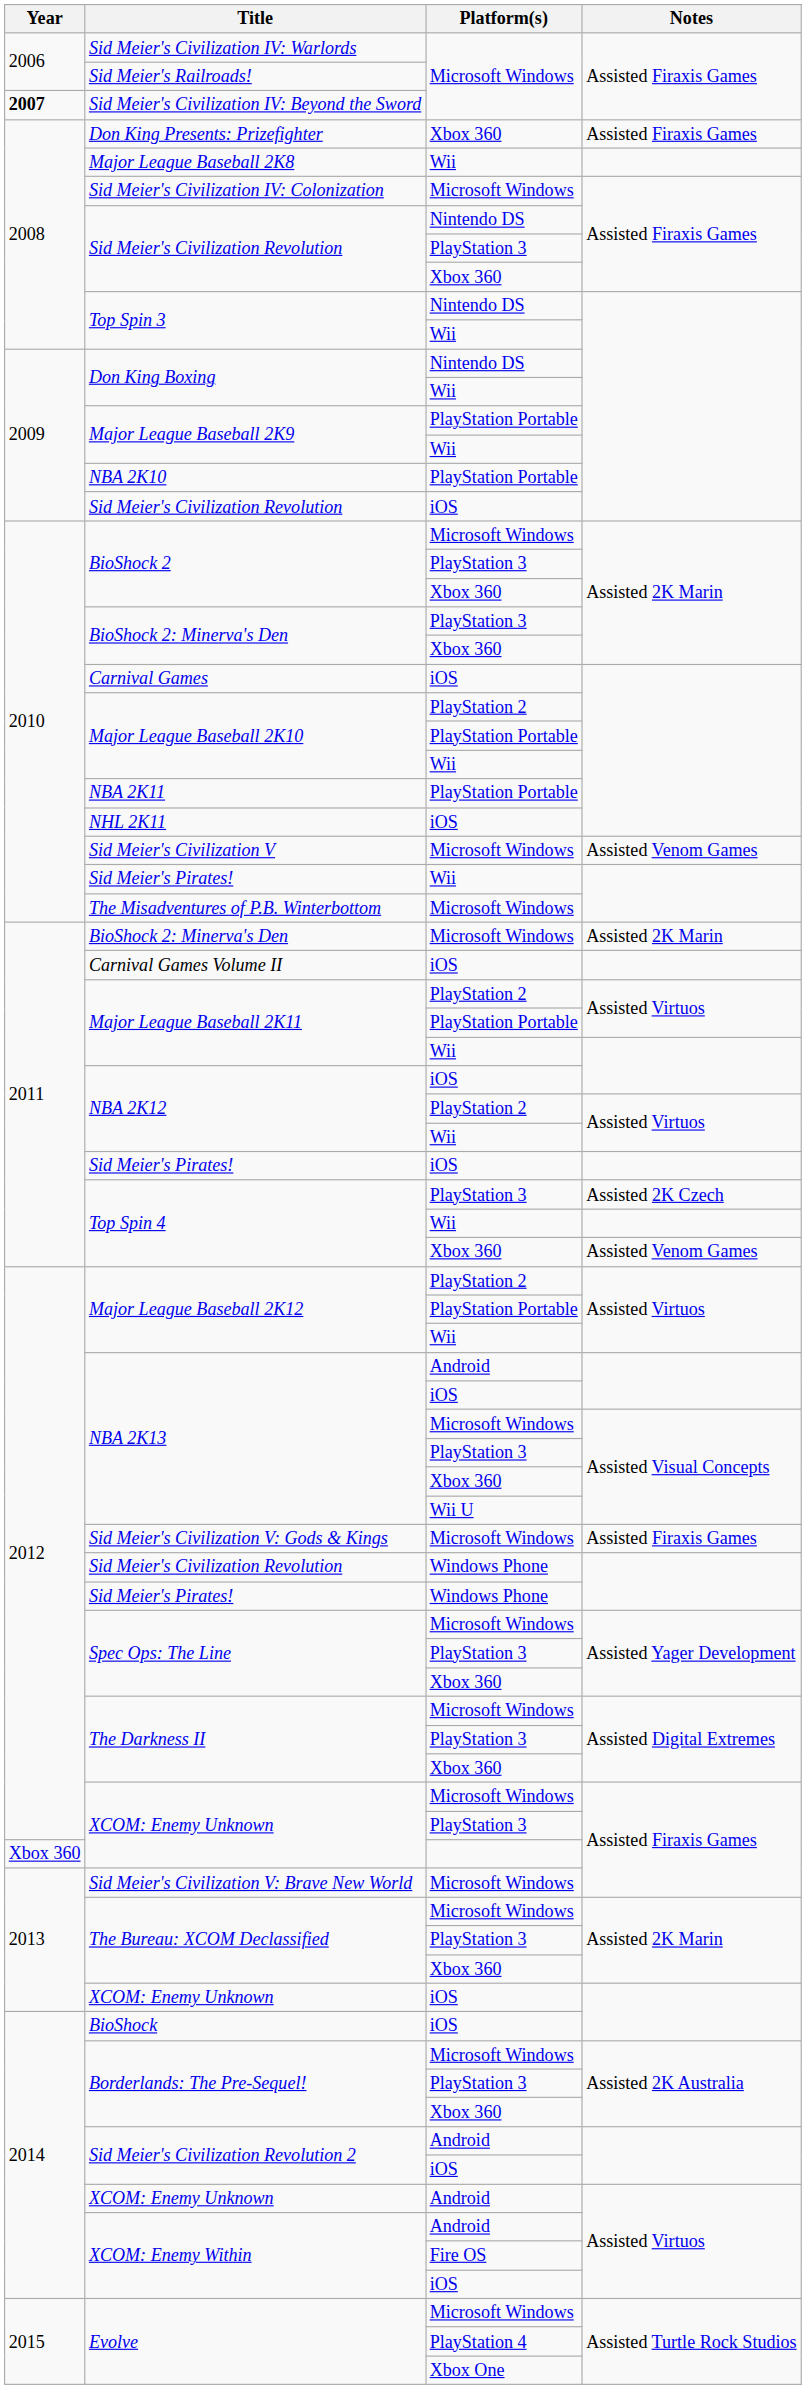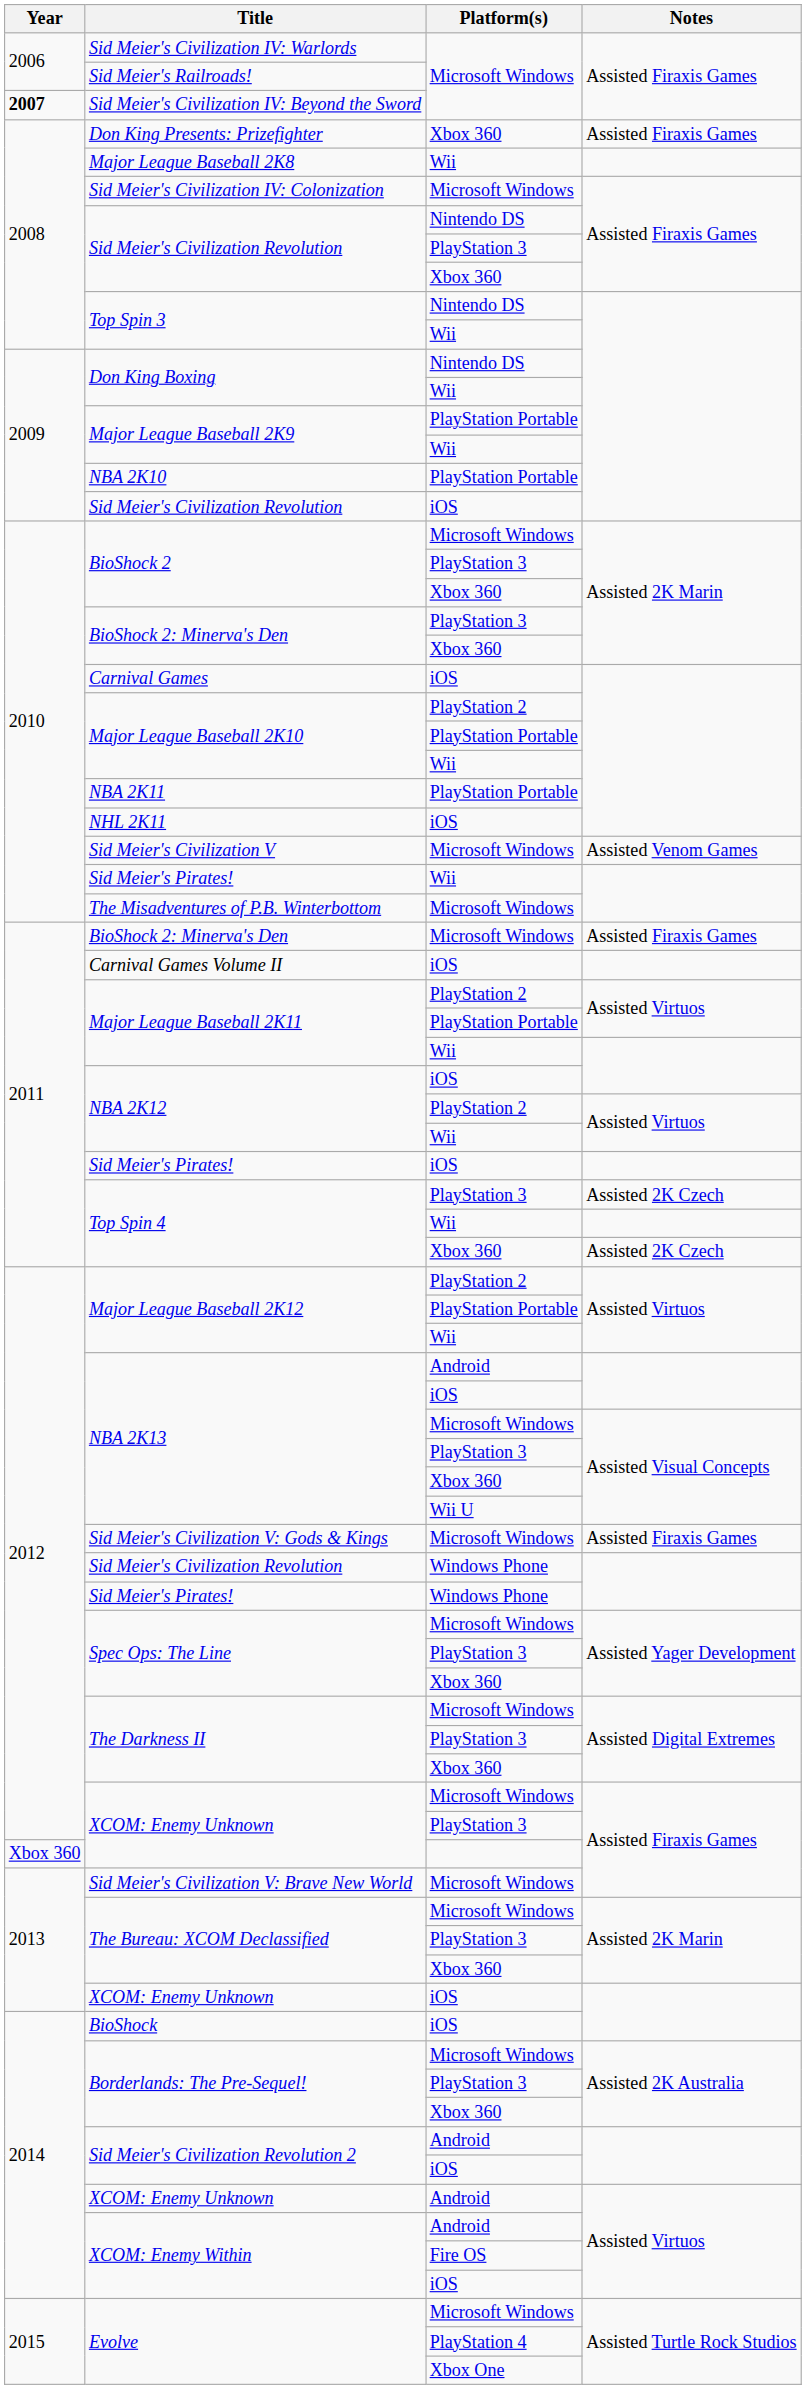 <table class="wikitable sortable">
 <tr>
 <th>Year</th>
 <th>Title</th>
 <th>Platform(s)</th>
 <th>Notes</th>
 </tr>
 <tr>
 <td rowspan="2">2006</td>
 <td><em><a href='#'>Sid Meier's Civilization IV: Warlords</a></em></td>
 <td rowspan="3"><a href='#'>Microsoft Windows</a></td>
 <td rowspan="3">Assisted <a href='#'>Firaxis Games</a></td>
 </tr>
 <tr>
 <td><em><a href='#'>Sid Meier's Railroads!</a></em></td>
 </tr>
 <tr>
 <td><strong>2007</strong></td>
 <td><em><a href='#'>Sid Meier's Civilization IV: Beyond the Sword</a></em></td>
 </tr>
 <tr>
 <td rowspan="8">2008</td>
 <td><em><a href='#'>Don King Presents: Prizefighter</a></em></td>
 <td><a href='#'>Xbox 360</a></td>
 <td>Assisted <a href='#'>Firaxis Games</a></td>
 </tr>
 <tr>
 <td><em><a href='#'>Major League Baseball 2K8</a></em></td>
 <td><a href='#'>Wii</a></td>
 <td></td>
 </tr>
 <tr>
 <td><a href='#'><em>Sid Meier's Civilization IV: Colonization</em></a></td>
 <td><a href='#'>Microsoft Windows</a></td>
 <td rowspan="4">Assisted <a href='#'>Firaxis Games</a></td>
 </tr>
 <tr>
 <td rowspan="3"><em><a href='#'>Sid Meier's Civilization Revolution</a></em></td>
 <td><a href='#'>Nintendo DS</a></td>
 </tr>
 <tr>
 <td><a href='#'>PlayStation 3</a></td>
 </tr>
 <tr>
 <td><a href='#'>Xbox 360</a></td>
 </tr>
 <tr>
 <td rowspan="2"><em><a href='#'>Top Spin 3</a></em></td>
 <td><a href='#'>Nintendo DS</a></td>
 <td rowspan="8"></td>
 </tr>
 <tr>
 <td><a href='#'>Wii</a></td>
 </tr>
 <tr>
 <td rowspan="6">2009</td>
 <td rowspan="2"><em><a href='#'>Don King Boxing</a></em></td>
 <td><a href='#'>Nintendo DS</a></td>
 </tr>
 <tr>
 <td><a href='#'>Wii</a></td>
 </tr>
 <tr>
 <td rowspan="2"><em><a href='#'>Major League Baseball 2K9</a></em></td>
 <td><a href='#'>PlayStation Portable</a></td>
 </tr>
 <tr>
 <td><a href='#'>Wii</a></td>
 </tr>
 <tr>
 <td><em><a href='#'>NBA 2K10</a></em></td>
 <td><a href='#'>PlayStation Portable</a></td>
 </tr>
 <tr>
 <td><em><a href='#'>Sid Meier's Civilization Revolution</a></em></td>
 <td><a href='#'>iOS</a></td>
 </tr>
 <tr>
 <td rowspan="14">2010</td>
 <td rowspan="3"><em><a href='#'>BioShock 2</a></em></td>
 <td><a href='#'>Microsoft Windows</a></td>
 <td rowspan="5">Assisted <a href='#'>2K Marin</a></td>
 </tr>
 <tr>
 <td><a href='#'>PlayStation 3</a></td>
 </tr>
 <tr>
 <td><a href='#'>Xbox 360</a></td>
 </tr>
 <tr>
 <td rowspan="2"><em><a href='#'>BioShock 2: Minerva's Den</a></em></td>
 <td><a href='#'>PlayStation 3</a></td>
 </tr>
 <tr>
 <td><a href='#'>Xbox 360</a></td>
 </tr>
 <tr>
 <td><em><a href='#'>Carnival Games</a></em></td>
 <td><a href='#'>iOS</a></td>
 <td rowspan="6"></td>
 </tr>
 <tr>
 <td rowspan="3"><em><a href='#'>Major League Baseball 2K10</a></em></td>
 <td><a href='#'>PlayStation 2</a></td>
 </tr>
 <tr>
 <td><a href='#'>PlayStation Portable</a></td>
 </tr>
 <tr>
 <td><a href='#'>Wii</a></td>
 </tr>
 <tr>
 <td><em><a href='#'>NBA 2K11</a></em></td>
 <td><a href='#'>PlayStation Portable</a></td>
 </tr>
 <tr>
 <td><em><a href='#'>NHL 2K11</a></em></td>
 <td><a href='#'>iOS</a></td>
 </tr>
 <tr>
 <td><em><a href='#'>Sid Meier's Civilization V</a></em></td>
 <td><a href='#'>Microsoft Windows</a></td>
 <td>Assisted <a href='#'>Venom Games</a></td>
 </tr>
 <tr>
 <td><em><a href='#'>Sid Meier's Pirates!</a></em></td>
 <td><a href='#'>Wii</a></td>
 <td rowspan="2"></td>
 </tr>
 <tr>
 <td><em><a href='#'>The Misadventures of P.B. Winterbottom</a></em></td>
 <td><a href='#'>Microsoft Windows</a></td>
 </tr>
 <tr>
 <td rowspan="12">2011</td>
 <td><em><a href='#'>BioShock 2: Minerva's Den</a></em></td>
 <td><a href='#'>Microsoft Windows</a></td>
-<td>Assisted <a href='#'>2K Marin</a></td>
+<td>Assisted <a href='#'>Firaxis Games</a></td>
 </tr>
 <tr>
 <td><em>Carnival Games Volume II</em></td>
 <td><a href='#'>iOS</a></td>
 <td></td>
 </tr>
 <tr>
 <td rowspan="3"><em><a href='#'>Major League Baseball 2K11</a></em></td>
 <td><a href='#'>PlayStation 2</a></td>
 <td rowspan="2">Assisted <a href='#'>Virtuos</a></td>
 </tr>
 <tr>
 <td><a href='#'>PlayStation Portable</a></td>
 </tr>
 <tr>
 <td><a href='#'>Wii</a></td>
 <td rowspan="2"></td>
 </tr>
 <tr>
 <td rowspan="3"><em><a href='#'>NBA 2K12</a></em></td>
 <td><a href='#'>iOS</a></td>
 </tr>
 <tr>
 <td><a href='#'>PlayStation 2</a></td>
 <td rowspan="2">Assisted <a href='#'>Virtuos</a></td>
 </tr>
 <tr>
 <td><a href='#'>Wii</a></td>
 </tr>
 <tr>
 <td><em><a href='#'>Sid Meier's Pirates!</a></em></td>
 <td><a href='#'>iOS</a></td>
 <td></td>
 </tr>
 <tr>
 <td rowspan="3"><em><a href='#'>Top Spin 4</a></em></td>
 <td><a href='#'>PlayStation 3</a></td>
 <td>Assisted <a href='#'>2K Czech</a></td>
 </tr>
 <tr>
 <td><a href='#'>Wii</a></td>
 <td></td>
 </tr>
 <tr>
 <td><a href='#'>Xbox 360</a></td>
-<td>Assisted <a href='#'>Venom Games</a></td>
+<td>Assisted <a href='#'>2K Czech</a></td>
 </tr>
 <tr>
 <td rowspan="20">2012</td>
 <td rowspan="3"><em><a href='#'>Major League Baseball 2K12</a></em></td>
 <td><a href='#'>PlayStation 2</a></td>
 <td rowspan="3">Assisted <a href='#'>Virtuos</a></td>
 </tr>
 <tr>
 <td><a href='#'>PlayStation Portable</a></td>
 </tr>
 <tr>
 <td><a href='#'>Wii</a></td>
 </tr>
 <tr>
 <td rowspan="6"><em><a href='#'>NBA 2K13</a></em></td>
 <td><a href='#'>Android</a></td>
 <td rowspan="2"></td>
 </tr>
 <tr>
 <td><a href='#'>iOS</a></td>
 </tr>
 <tr>
 <td><a href='#'>Microsoft Windows</a></td>
 <td rowspan="4">Assisted <a href='#'>Visual Concepts</a></td>
 </tr>
 <tr>
 <td><a href='#'>PlayStation 3</a></td>
 </tr>
 <tr>
 <td><a href='#'>Xbox 360</a></td>
 </tr>
 <tr>
 <td><a href='#'>Wii U</a></td>
 </tr>
 <tr>
 <td><em><a href='#'>Sid Meier's Civilization V: Gods & Kings</a></em></td>
 <td><a href='#'>Microsoft Windows</a></td>
 <td>Assisted <a href='#'>Firaxis Games</a></td>
 </tr>
 <tr>
 <td><em><a href='#'>Sid Meier's Civilization Revolution</a></em></td>
 <td><a href='#'>Windows Phone</a></td>
 <td rowspan="2"></td>
 </tr>
 <tr>
 <td><em><a href='#'>Sid Meier's Pirates!</a></em></td>
 <td><a href='#'>Windows Phone</a></td>
 </tr>
 <tr>
 <td rowspan="3"><em><a href='#'>Spec Ops: The Line</a></em></td>
 <td><a href='#'>Microsoft Windows</a></td>
 <td rowspan="3">Assisted <a href='#'>Yager Development</a></td>
 </tr>
 <tr>
 <td><a href='#'>PlayStation 3</a></td>
 </tr>
 <tr>
 <td><a href='#'>Xbox 360</a></td>
 </tr>
 <tr>
 <td rowspan="3"><em><a href='#'>The Darkness II</a></em></td>
 <td><a href='#'>Microsoft Windows</a></td>
 <td rowspan="3">Assisted <a href='#'>Digital Extremes</a></td>
 </tr>
 <tr>
 <td><a href='#'>PlayStation 3</a></td>
 </tr>
 <tr>
 <td><a href='#'>Xbox 360</a></td>
 </tr>
 <tr>
 <td rowspan="3"><em><a href='#'>XCOM: Enemy Unknown</a></em></td>
 <td><a href='#'>Microsoft Windows</a></td>
 <td rowspan="4">Assisted <a href='#'>Firaxis Games</a></td>
 </tr>
 <tr>
 <td><a href='#'>PlayStation 3</a></td>
 </tr>
 <tr>
 <td><a href='#'>Xbox 360</a></td>
 </tr>
 <tr>
 <td rowspan="5">2013</td>
 <td><em><a href='#'>Sid Meier's Civilization V: Brave New World</a></em></td>
 <td><a href='#'>Microsoft Windows</a></td>
 </tr>
 <tr>
 <td rowspan="3"><em><a href='#'>The Bureau: XCOM Declassified</a></em></td>
 <td><a href='#'>Microsoft Windows</a></td>
 <td rowspan="3">Assisted <a href='#'>2K Marin</a></td>
 </tr>
 <tr>
 <td><a href='#'>PlayStation 3</a></td>
 </tr>
 <tr>
 <td><a href='#'>Xbox 360</a></td>
 </tr>
 <tr>
 <td><em><a href='#'>XCOM: Enemy Unknown</a></em></td>
 <td><a href='#'>iOS</a></td>
 <td rowspan="2"></td>
 </tr>
 <tr>
 <td rowspan="10">2014</td>
 <td><em><a href='#'>BioShock</a></em></td>
 <td><a href='#'>iOS</a></td>
 </tr>
 <tr>
 <td rowspan="3"><em><a href='#'>Borderlands: The Pre-Sequel!</a></em></td>
 <td><a href='#'>Microsoft Windows</a></td>
 <td rowspan="3">Assisted <a href='#'>2K Australia</a></td>
 </tr>
 <tr>
 <td><a href='#'>PlayStation 3</a></td>
 </tr>
 <tr>
 <td><a href='#'>Xbox 360</a></td>
 </tr>
 <tr>
 <td rowspan="2"><em><a href='#'>Sid Meier's Civilization Revolution 2</a></em></td>
 <td><a href='#'>Android</a></td>
 <td rowspan="2"></td>
 </tr>
 <tr>
 <td><a href='#'>iOS</a></td>
 </tr>
 <tr>
 <td><em><a href='#'>XCOM: Enemy Unknown</a></em></td>
 <td><a href='#'>Android</a></td>
 <td rowspan="4">Assisted <a href='#'>Virtuos</a></td>
 </tr>
 <tr>
 <td rowspan="3"><em><a href='#'>XCOM: Enemy Within</a></em></td>
 <td><a href='#'>Android</a></td>
 </tr>
 <tr>
 <td><a href='#'>Fire OS</a></td>
 </tr>
 <tr>
 <td><a href='#'>iOS</a></td>
 </tr>
 <tr>
 <td rowspan="3">2015</td>
 <td rowspan="3"><em><a href='#'>Evolve</a></em></td>
 <td><a href='#'>Microsoft Windows</a></td>
 <td rowspan="3">Assisted <a href='#'>Turtle Rock Studios</a></td>
 </tr>
 <tr>
 <td><a href='#'>PlayStation 4</a></td>
 </tr>
 <tr>
 <td><a href='#'>Xbox One</a></td>
 </tr>
 </table>
